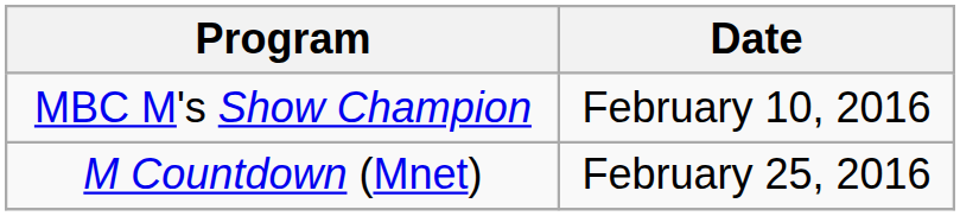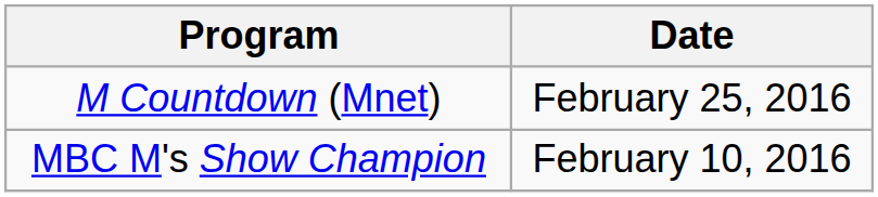 <table class="wikitable" style="text-align:center">
 <tr>
 <th width="200">Program</th>
 <th width="140">Date</th>
 </tr>
 <tr>
+<td rowspan="1"><em><a href='#'>M Countdown</a></em> (<a href='#'>Mnet</a>)</td>
+<td>February 25, 2016</td>
+</tr>
+<tr>
 <td rowspan="1"><a href='#'>MBC M</a>'s <em><a href='#'>Show Champion</a></em></td>
 <td>February 10, 2016</td>
 </tr>
 <tr>
-<td rowspan="1"><em><a href='#'>M Countdown</a></em> (<a href='#'>Mnet</a>)</td>
-<td>February 25, 2016</td>
-</tr>
-<tr>
 </tr>
 </table>
